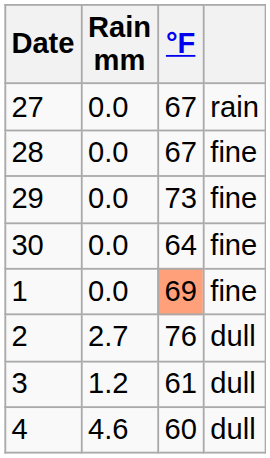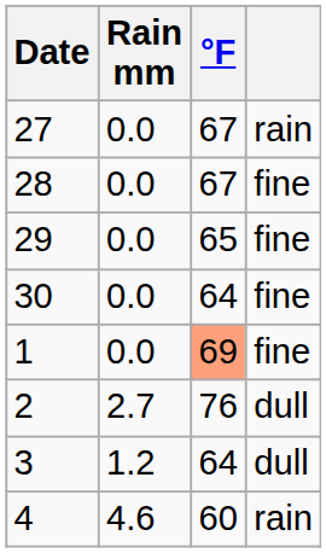 <table class="wikitable" align=right style="margin:0 0 1em 1em">
 <tr>
 <th>Date</th>
 <th>Rain<br>mm</th>
 <th><a href='#'>°F</a></th>
 <th></th>
 </tr>
 <tr>
 <td>27</td>
 <td>0.0</td>
 <td>67</td>
 <td>rain</td>
 </tr>
 <tr>
 <td>28</td>
 <td>0.0</td>
 <td>67</td>
 <td>fine</td>
 </tr>
 <tr>
 <td>29</td>
 <td>0.0</td>
-<td>73</td>
+<td>65</td>
 <td>fine</td>
 </tr>
 <tr>
 <td>30</td>
 <td>0.0</td>
 <td>64</td>
 <td>fine</td>
 </tr>
 <tr>
 <td>1</td>
 <td>0.0</td>
 <td style="background: lightsalmon;">69</td>
 <td>fine</td>
 </tr>
 <tr>
 <td>2</td>
 <td>2.7</td>
 <td>76</td>
 <td>dull</td>
 </tr>
 <tr>
 <td>3</td>
 <td>1.2</td>
-<td>61</td>
+<td>64</td>
 <td>dull</td>
 </tr>
 <tr>
 <td>4</td>
 <td>4.6</td>
 <td>60</td>
-<td>dull</td>
+<td>rain</td>
 </tr>
 </table>
